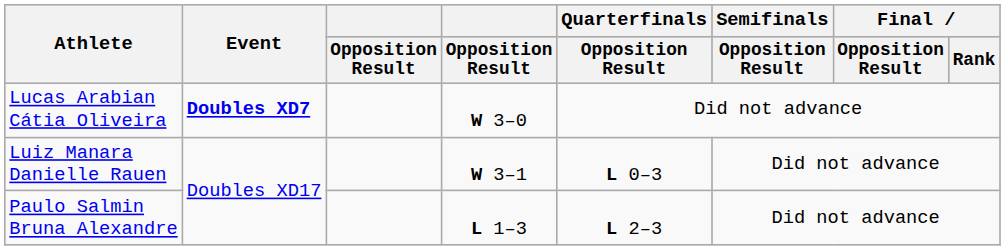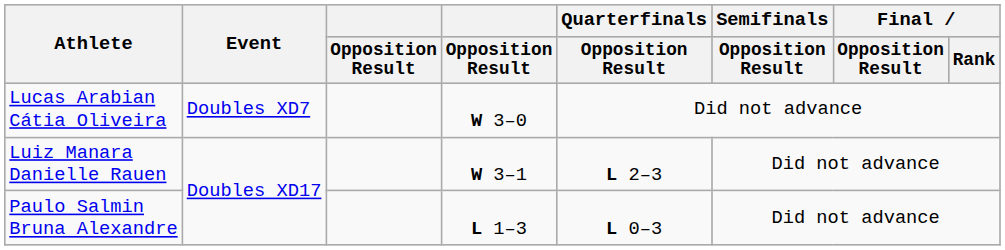 <table class=wikitable style=font-size:90%;text-align:center>
 <tr>
 <th rowspan="2">Athlete</th>
 <th rowspan="2">Event</th>
 <th></th>
 <th></th>
 <th>Quarterfinals</th>
 <th>Semifinals</th>
 <th colspan="2">Final / </th>
 </tr>
 <tr style=font-size:95%>
 <th>Opposition<br>Result</th>
 <th>Opposition<br>Result</th>
 <th>Opposition<br>Result</th>
 <th>Opposition<br>Result</th>
 <th>Opposition<br>Result</th>
 <th>Rank</th>
 </tr>
 <tr align=center>
 <td align=left><a href='#'>Lucas Arabian</a><br><a href='#'>Cátia Oliveira</a></td>
-<td align=left><strong><a href='#'>Doubles XD7</a></strong></td>
+<td align=left><a href='#'>Doubles XD7</a></td>
 <td></td>
 <td><br><strong>W</strong> 3–0</td>
 <td colspan=4>Did not advance</td>
 </tr>
 <tr align=center>
 <td align=left><a href='#'>Luiz Manara</a><br><a href='#'>Danielle Rauen</a></td>
 <td align=left rowspan=2><a href='#'>Doubles XD17</a></td>
 <td></td>
 <td><br><strong>W</strong> 3–1</td>
-<td><br><strong>L</strong> 0–3</td>
+<td><br><strong>L</strong> 2–3</td>
 <td colspan=3>Did not advance</td>
 </tr>
 <tr align=center>
 <td align=left><a href='#'>Paulo Salmin</a><br><a href='#'>Bruna Alexandre</a></td>
 <td></td>
 <td><br> <strong>L</strong> 1–3</td>
-<td><br><strong>L</strong> 2–3</td>
+<td><br><strong>L</strong> 0–3</td>
 <td colspan=3>Did not advance</td>
 </tr>
 </table>
